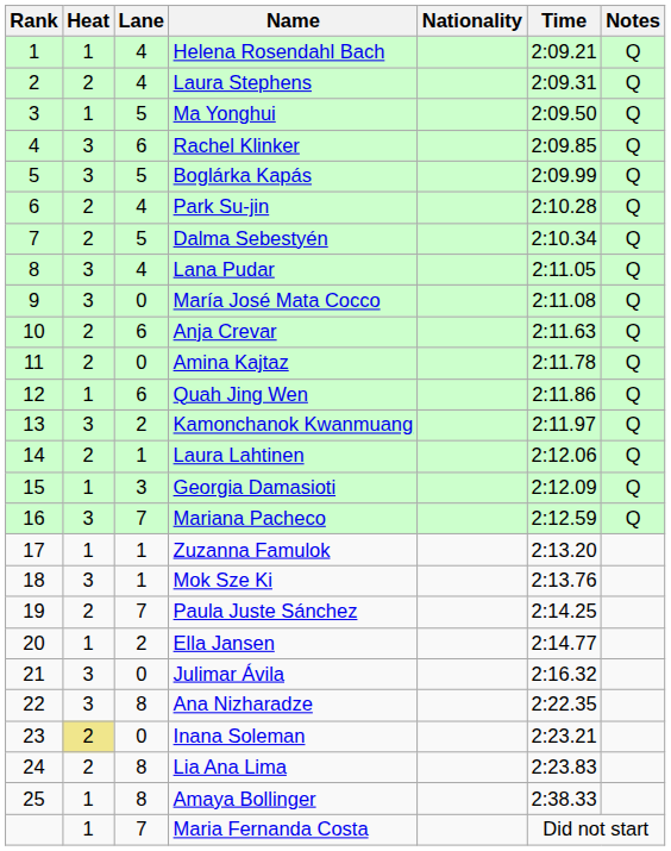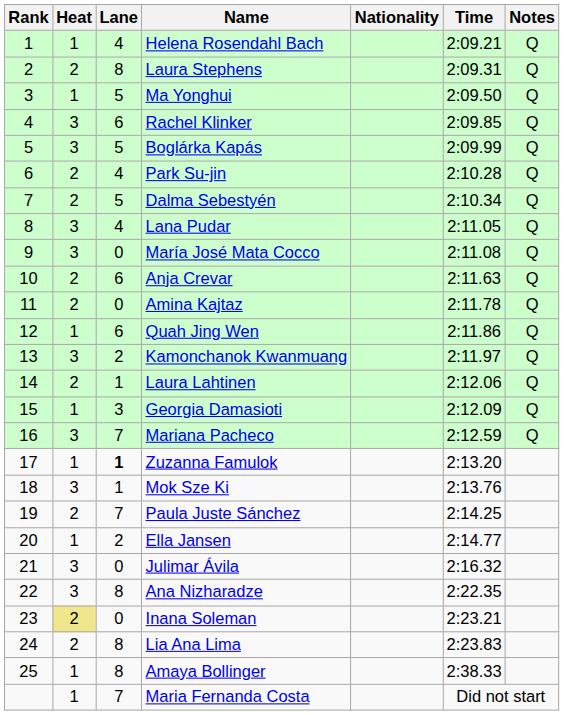 <table class="wikitable sortable" style="text-align:center">
 <tr>
 <th>Rank</th>
 <th>Heat</th>
 <th>Lane</th>
 <th>Name</th>
 <th>Nationality</th>
 <th>Time</th>
 <th>Notes</th>
 </tr>
 <tr bgcolor=ccffcc>
 <td>1</td>
 <td>1</td>
 <td>4</td>
 <td align=left><a href='#'>Helena Rosendahl Bach</a></td>
 <td align=left></td>
 <td>2:09.21</td>
 <td>Q</td>
 </tr>
 <tr bgcolor=ccffcc>
 <td>2</td>
 <td>2</td>
-<td>4</td>
+<td>8</td>
 <td align=left><a href='#'>Laura Stephens</a></td>
 <td align=left></td>
 <td>2:09.31</td>
 <td>Q</td>
 </tr>
 <tr bgcolor=ccffcc>
 <td>3</td>
 <td>1</td>
 <td>5</td>
 <td align=left><a href='#'>Ma Yonghui</a></td>
 <td align=left></td>
 <td>2:09.50</td>
 <td>Q</td>
 </tr>
 <tr bgcolor=ccffcc>
 <td>4</td>
 <td>3</td>
 <td>6</td>
 <td align=left><a href='#'>Rachel Klinker</a></td>
 <td align=left></td>
 <td>2:09.85</td>
 <td>Q</td>
 </tr>
 <tr bgcolor=ccffcc>
 <td>5</td>
 <td>3</td>
 <td>5</td>
 <td align=left><a href='#'>Boglárka Kapás</a></td>
 <td align=left></td>
 <td>2:09.99</td>
 <td>Q</td>
 </tr>
 <tr bgcolor=ccffcc>
 <td>6</td>
 <td>2</td>
 <td>4</td>
 <td align=left><a href='#'>Park Su-jin</a></td>
 <td align=left></td>
 <td>2:10.28</td>
 <td>Q</td>
 </tr>
 <tr bgcolor=ccffcc>
 <td>7</td>
 <td>2</td>
 <td>5</td>
 <td align=left><a href='#'>Dalma Sebestyén</a></td>
 <td align=left></td>
 <td>2:10.34</td>
 <td>Q</td>
 </tr>
 <tr bgcolor=ccffcc>
 <td>8</td>
 <td>3</td>
 <td>4</td>
 <td align=left><a href='#'>Lana Pudar</a></td>
 <td align=left></td>
 <td>2:11.05</td>
 <td>Q</td>
 </tr>
 <tr bgcolor=ccffcc>
 <td>9</td>
 <td>3</td>
 <td>0</td>
 <td align=left><a href='#'>María José Mata Cocco</a></td>
 <td align=left></td>
 <td>2:11.08</td>
 <td>Q</td>
 </tr>
 <tr bgcolor=ccffcc>
 <td>10</td>
 <td>2</td>
 <td>6</td>
 <td align=left><a href='#'>Anja Crevar</a></td>
 <td align=left></td>
 <td>2:11.63</td>
 <td>Q</td>
 </tr>
 <tr bgcolor=ccffcc>
 <td>11</td>
 <td>2</td>
 <td>0</td>
 <td align=left><a href='#'>Amina Kajtaz</a></td>
 <td align=left></td>
 <td>2:11.78</td>
 <td>Q</td>
 </tr>
 <tr bgcolor=ccffcc>
 <td>12</td>
 <td>1</td>
 <td>6</td>
 <td align=left><a href='#'>Quah Jing Wen</a></td>
 <td align=left></td>
 <td>2:11.86</td>
 <td>Q</td>
 </tr>
 <tr bgcolor=ccffcc>
 <td>13</td>
 <td>3</td>
 <td>2</td>
 <td align=left><a href='#'>Kamonchanok Kwanmuang</a></td>
 <td align=left></td>
 <td>2:11.97</td>
 <td>Q</td>
 </tr>
 <tr bgcolor=ccffcc>
 <td>14</td>
 <td>2</td>
 <td>1</td>
 <td align=left><a href='#'>Laura Lahtinen</a></td>
 <td align=left></td>
 <td>2:12.06</td>
 <td>Q</td>
 </tr>
 <tr bgcolor=ccffcc>
 <td>15</td>
 <td>1</td>
 <td>3</td>
 <td align=left><a href='#'>Georgia Damasioti</a></td>
 <td align=left></td>
 <td>2:12.09</td>
 <td>Q</td>
 </tr>
 <tr bgcolor=ccffcc>
 <td>16</td>
 <td>3</td>
 <td>7</td>
 <td align=left><a href='#'>Mariana Pacheco</a></td>
 <td align=left></td>
 <td>2:12.59</td>
 <td>Q</td>
 </tr>
 <tr>
 <td>17</td>
 <td>1</td>
-<td>1</td>
+<td><strong>1</strong></td>
 <td align=left><a href='#'>Zuzanna Famulok</a></td>
 <td align=left></td>
 <td>2:13.20</td>
 <td></td>
 </tr>
 <tr>
 <td>18</td>
 <td>3</td>
 <td>1</td>
 <td align=left><a href='#'>Mok Sze Ki</a></td>
 <td align=left></td>
 <td>2:13.76</td>
 <td></td>
 </tr>
 <tr>
 <td>19</td>
 <td>2</td>
 <td>7</td>
 <td align=left><a href='#'>Paula Juste Sánchez</a></td>
 <td align=left></td>
 <td>2:14.25</td>
 <td></td>
 </tr>
 <tr>
 <td>20</td>
 <td>1</td>
 <td>2</td>
 <td align=left><a href='#'>Ella Jansen</a></td>
 <td align=left></td>
 <td>2:14.77</td>
 <td></td>
 </tr>
 <tr>
 <td>21</td>
 <td>3</td>
 <td>0</td>
 <td align=left><a href='#'>Julimar Ávila</a></td>
 <td align=left></td>
 <td>2:16.32</td>
 <td></td>
 </tr>
 <tr>
 <td>22</td>
 <td>3</td>
 <td>8</td>
 <td align=left><a href='#'>Ana Nizharadze</a></td>
 <td align=left></td>
 <td>2:22.35</td>
 <td></td>
 </tr>
 <tr>
 <td>23</td>
 <td style="background: khaki;">2</td>
 <td>0</td>
 <td align=left><a href='#'>Inana Soleman</a></td>
 <td align=left></td>
 <td>2:23.21</td>
 <td></td>
 </tr>
 <tr>
 <td>24</td>
 <td>2</td>
 <td>8</td>
 <td align=left><a href='#'>Lia Ana Lima</a></td>
 <td align=left></td>
 <td>2:23.83</td>
 <td></td>
 </tr>
 <tr>
 <td>25</td>
 <td>1</td>
 <td>8</td>
 <td align=left><a href='#'>Amaya Bollinger</a></td>
 <td align=left></td>
 <td>2:38.33</td>
 <td></td>
 </tr>
 <tr>
 <td></td>
 <td>1</td>
 <td>7</td>
 <td align=left><a href='#'>Maria Fernanda Costa</a></td>
 <td align=left></td>
 <td colspan=2>Did not start</td>
 </tr>
 </table>
